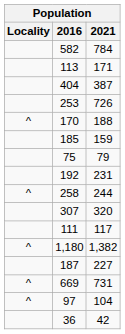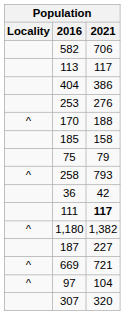 <table class="wikitable" style="text-align:center;">
 <tr>
 <th colspan="3" style="text-align:center;  font-weight:bold">Population</th>
 </tr>
 <tr>
 <th style="text-align:center; background:  font-weight:bold">Locality</th>
 <th style="text-align:center; background:  font-weight:bold"><strong>2016</strong></th>
 <th style="text-align:center; background:  font-weight:bold"><strong>2021</strong></th>
 </tr>
 <tr>
 <td></td>
 <td>582</td>
-<td>784</td>
+<td>706</td>
 </tr>
 <tr>
 <td></td>
 <td>113</td>
-<td>171</td>
+<td>117</td>
 </tr>
 <tr>
 <td></td>
 <td>404</td>
-<td>387</td>
+<td>386</td>
 </tr>
 <tr>
 <td></td>
 <td>253</td>
-<td>726</td>
+<td>276</td>
 </tr>
 <tr>
 <td>^</td>
 <td>170</td>
 <td>188</td>
 </tr>
 <tr>
 <td></td>
 <td>185</td>
-<td>159</td>
+<td>158</td>
 </tr>
 <tr>
 <td></td>
 <td>75</td>
 <td>79</td>
 </tr>
 <tr>
-<td></td>
-<td>192</td>
-<td>231</td>
-</tr>
-<tr>
 <td>^</td>
 <td>258</td>
-<td>244</td>
+<td>793</td>
 </tr>
 <tr>
 <td></td>
-<td>307</td>
-<td>320</td>
+<td>36</td>
+<td>42</td>
 </tr>
 <tr>
 <td></td>
 <td>111</td>
-<td>117</td>
+<td><strong>117</strong></td>
 </tr>
 <tr>
 <td>^</td>
 <td>1,180</td>
 <td>1,382</td>
 </tr>
 <tr>
 <td></td>
 <td>187</td>
 <td>227</td>
 </tr>
 <tr>
 <td>^</td>
 <td>669</td>
-<td>731</td>
+<td>721</td>
 </tr>
 <tr>
 <td>^</td>
 <td>97</td>
 <td>104</td>
 </tr>
 <tr>
 <td></td>
-<td>36</td>
-<td>42</td>
+<td>307</td>
+<td>320</td>
 </tr>
 </table>
